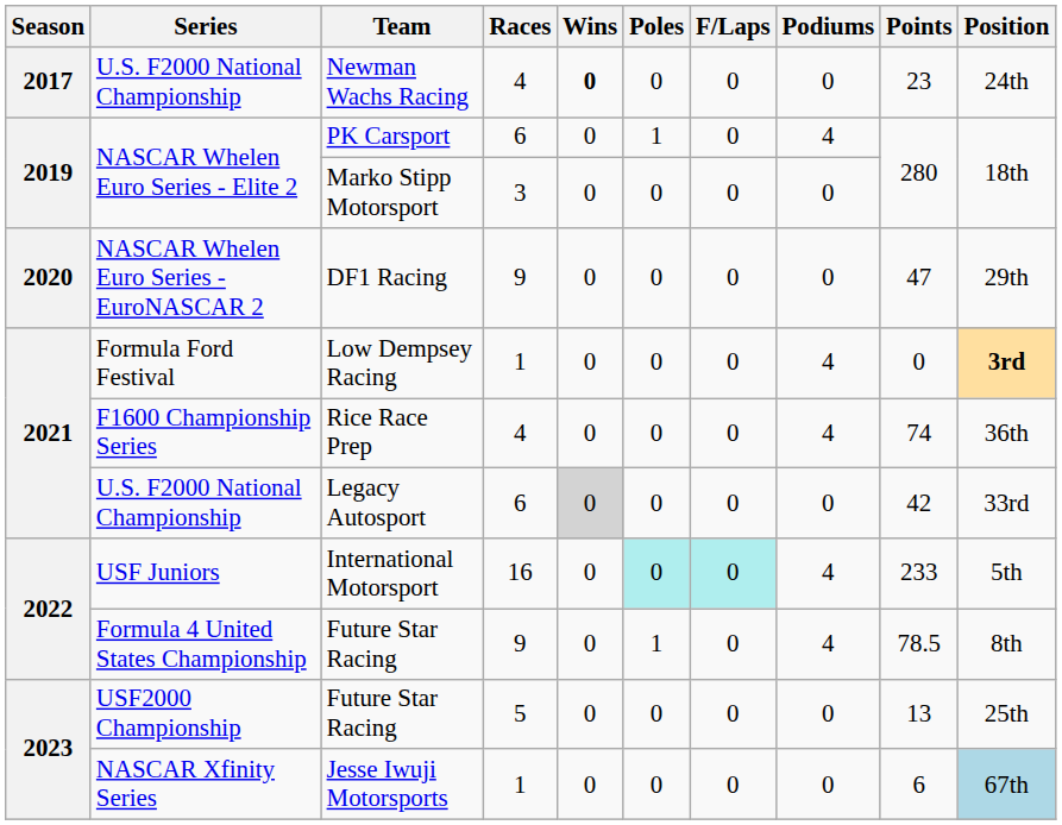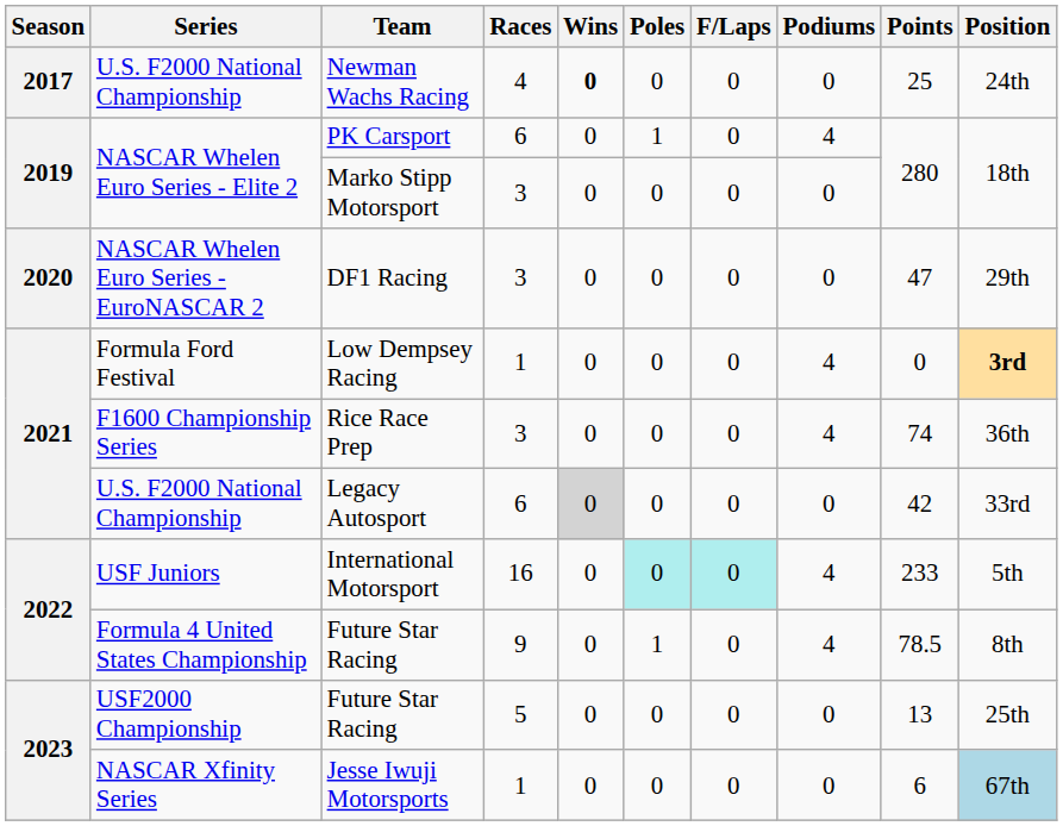 <table class="wikitable" style="font-size: 90%; text-align:center">
 <tr>
 <th>Season</th>
 <th>Series</th>
 <th>Team</th>
 <th>Races</th>
 <th>Wins</th>
 <th><strong>Poles</strong></th>
 <th>F/Laps</th>
 <th>Podiums</th>
 <th>Points</th>
 <th>Position</th>
 </tr>
 <tr>
 <th>2017</th>
 <td align="left"><a href='#'>U.S. F2000 National Championship</a></td>
 <td align="left"><a href='#'>Newman Wachs Racing</a></td>
 <td>4</td>
 <td><strong>0</strong></td>
 <td>0</td>
 <td>0</td>
 <td>0</td>
-<td>23</td>
+<td>25</td>
 <td>24th</td>
 </tr>
 <tr>
 <th rowspan="2">2019</th>
 <td rowspan="2" align="left"><a href='#'>NASCAR Whelen Euro Series - Elite 2</a></td>
 <td align="left"><a href='#'>PK Carsport</a></td>
 <td>6</td>
 <td>0</td>
 <td>1</td>
 <td>0</td>
 <td>4</td>
 <td rowspan="2">280</td>
 <td rowspan="2">18th</td>
 </tr>
 <tr>
 <td align=left>Marko Stipp Motorsport</td>
 <td>3</td>
 <td>0</td>
 <td>0</td>
 <td>0</td>
 <td>0</td>
 </tr>
 <tr>
 <th>2020</th>
 <td align="left"><a href='#'>NASCAR Whelen Euro Series - EuroNASCAR 2</a></td>
 <td align="left">DF1 Racing</td>
-<td>9</td>
+<td>3</td>
 <td>0</td>
 <td>0</td>
 <td>0</td>
 <td>0</td>
 <td>47</td>
 <td>29th</td>
 </tr>
 <tr>
 <th rowspan="3">2021</th>
 <td align="left">Formula Ford Festival</td>
 <td rowspan="1" align="left">Low Dempsey Racing</td>
 <td>1</td>
 <td>0</td>
 <td>0</td>
 <td>0</td>
 <td>4</td>
 <td>0</td>
 <td style="background:#FFDF9F;"><strong>3rd</strong></td>
 </tr>
 <tr>
 <td align="left"><a href='#'>F1600 Championship Series</a></td>
 <td align="left">Rice Race Prep</td>
-<td>4</td>
+<td>3</td>
 <td>0</td>
 <td>0</td>
 <td>0</td>
 <td>4</td>
 <td>74</td>
 <td>36th</td>
 </tr>
 <tr>
 <td align="left"><a href='#'>U.S. F2000 National Championship</a></td>
 <td align="left">Legacy Autosport</td>
 <td>6</td>
 <td style="background: lightgrey;">0</td>
 <td>0</td>
 <td>0</td>
 <td>0</td>
 <td>42</td>
 <td>33rd</td>
 </tr>
 <tr>
 <th rowspan="2">2022</th>
 <td align="left"><a href='#'>USF Juniors</a></td>
 <td align="left">International Motorsport</td>
 <td>16</td>
 <td>0</td>
 <td style="background: paleturquoise;">0</td>
 <td style="background: paleturquoise;">0</td>
 <td>4</td>
 <td>233</td>
 <td>5th</td>
 </tr>
 <tr>
 <td align=left><a href='#'>Formula 4 United States Championship</a></td>
 <td align=left>Future Star Racing</td>
 <td>9</td>
 <td>0</td>
 <td>1</td>
 <td>0</td>
 <td>4</td>
 <td>78.5</td>
 <td>8th</td>
 </tr>
 <tr>
 <th rowspan="2">2023</th>
 <td align=left><a href='#'>USF2000 Championship</a></td>
 <td align=left>Future Star Racing</td>
 <td>5</td>
 <td>0</td>
 <td>0</td>
 <td>0</td>
 <td>0</td>
 <td>13</td>
 <td>25th</td>
 </tr>
 <tr>
 <td align=left><a href='#'>NASCAR Xfinity Series</a></td>
 <td align=left><a href='#'>Jesse Iwuji Motorsports</a></td>
 <td>1</td>
 <td>0</td>
 <td>0</td>
 <td>0</td>
 <td>0</td>
 <td>6</td>
 <td style="background: lightblue;">67th</td>
 </tr>
 </table>
